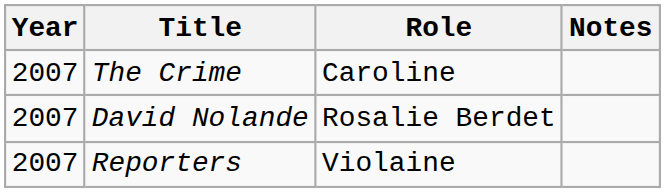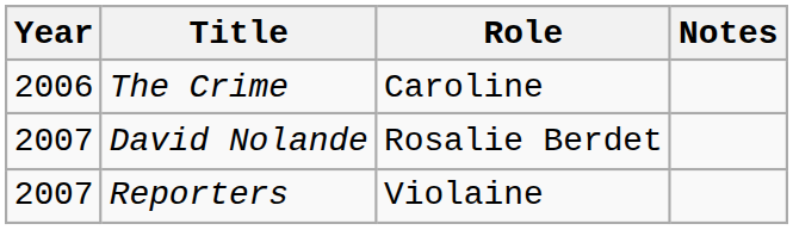 <table class=wikitable>
 <tr>
 <th>Year</th>
 <th>Title</th>
 <th>Role</th>
 <th>Notes</th>
 </tr>
 <tr>
-<td>2007</td>
+<td>2006</td>
 <td><em>The Crime</em></td>
 <td>Caroline</td>
 <td></td>
 </tr>
 <tr>
 <td>2007</td>
 <td><em>David Nolande</em></td>
 <td>Rosalie Berdet</td>
 <td></td>
 </tr>
 <tr>
 <td>2007</td>
 <td><em>Reporters</em></td>
 <td>Violaine</td>
 <td></td>
 </tr>
 </table>
